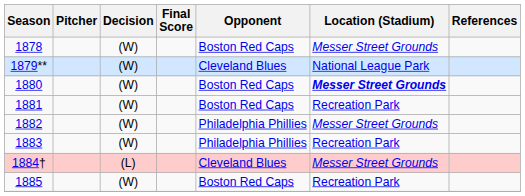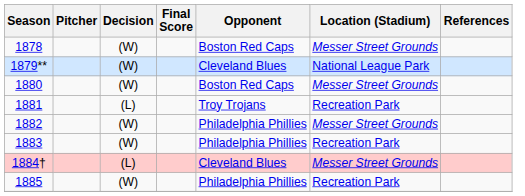 <table class="wikitable sortable">
 <tr>
 <th>Season</th>
 <th>Pitcher</th>
 <th>Decision</th>
 <th>Final<br>Score</th>
 <th>Opponent</th>
 <th>Location (Stadium)</th>
 <th class="unsortable">References</th>
 </tr>
 <tr>
 <td align=center><a href='#'>1878</a></td>
 <td></td>
 <td align=center>(W)</td>
 <td align=center></td>
 <td><a href='#'>Boston Red Caps</a></td>
 <td><em><a href='#'>Messer Street Grounds</a></em></td>
 <td align="center"></td>
 </tr>
 <tr>
 <td style="background-color: #D0E7FF" align=center><a href='#'>1879</a>**</td>
 <td style="background-color: #D0E7FF"></td>
 <td style="background-color: #D0E7FF" align=center>(W)</td>
 <td style="background-color: #D0E7FF" align=center></td>
 <td style="background-color: #D0E7FF"><a href='#'>Cleveland Blues</a></td>
 <td style="background-color: #D0E7FF"><a href='#'>National League Park</a></td>
 <td style="background-color: #D0E7FF" align="center"></td>
 </tr>
 <tr>
 <td align=center><a href='#'>1880</a></td>
 <td> </td>
 <td align=center>(W)</td>
 <td align=center></td>
 <td><a href='#'>Boston Red Caps</a></td>
-<td><strong><em><a href='#'>Messer Street Grounds</a></em></strong></td>
+<td><em><a href='#'>Messer Street Grounds</a></em></td>
 <td align="center"></td>
 </tr>
 <tr>
 <td align=center><a href='#'>1881</a></td>
 <td> </td>
-<td align=center>(W)</td>
+<td align=center>(L)</td>
 <td align=center></td>
-<td><a href='#'>Boston Red Caps</a></td>
+<td><a href='#'>Troy Trojans</a></td>
 <td><a href='#'>Recreation Park</a></td>
 <td align="center"></td>
 </tr>
 <tr>
 <td align=center><a href='#'>1882</a></td>
 <td> </td>
 <td align=center>(W)</td>
 <td align=center></td>
 <td><a href='#'>Philadelphia Phillies</a></td>
 <td><em><a href='#'>Messer Street Grounds</a></em></td>
 <td align="center"></td>
 </tr>
 <tr>
 <td align=center><a href='#'>1883</a></td>
 <td></td>
 <td align=center>(W)</td>
 <td align=center></td>
 <td><a href='#'>Philadelphia Phillies</a></td>
 <td><a href='#'>Recreation Park</a></td>
 <td align="center"></td>
 </tr>
 <tr>
 <td style="background-color: #FFCCCC" align=center><a href='#'>1884</a>†</td>
 <td style="background-color: #FFCCCC"></td>
 <td style="background-color: #FFCCCC" align=center>(L)</td>
 <td style="background-color: #FFCCCC" align=center></td>
 <td style="background-color: #FFCCCC"><a href='#'>Cleveland Blues</a></td>
 <td style="background-color: #FFCCCC"><em><a href='#'>Messer Street Grounds</a></em></td>
 <td style="background-color: #FFCCCC" align="center"></td>
 </tr>
 <tr>
 <td align=center><a href='#'>1885</a></td>
 <td> </td>
 <td align=center>(W)</td>
 <td align=center></td>
-<td><a href='#'>Boston Red Caps</a></td>
+<td><a href='#'>Philadelphia Phillies</a></td>
 <td><a href='#'>Recreation Park</a></td>
 <td align="center"></td>
 </tr>
 <tr>
 </tr>
 </table>
